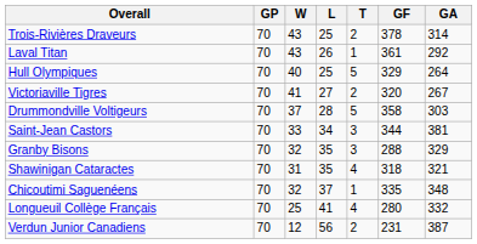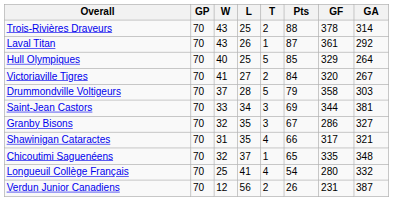 <table class="wikitable">
 <tr>
 <th bgcolor="#DDDDFF" width="40%">Overall</th>
 <th bgcolor="#DDDDFF" width="5%">GP</th>
 <th bgcolor="#DDDDFF" width="5%">W</th>
 <th bgcolor="#DDDDFF" width="5%">L</th>
 <th bgcolor="#DDDDFF" width="5%">T</th>
+<th bgcolor="#DDDDFF" width="7.5%">Pts</th>
 <th bgcolor="#DDDDFF" width="7.5%">GF</th>
 <th bgcolor="#DDDDFF" width="7.5%">GA</th>
 </tr>
 <tr>
 <td><a href='#'>Trois-Rivières Draveurs</a></td>
 <td>70</td>
 <td>43</td>
 <td>25</td>
 <td>2</td>
+<td>88</td>
 <td>378</td>
 <td>314</td>
 </tr>
 <tr>
 <td><a href='#'>Laval Titan</a></td>
 <td>70</td>
 <td>43</td>
 <td>26</td>
 <td>1</td>
+<td>87</td>
 <td>361</td>
 <td>292</td>
 </tr>
 <tr>
 <td><a href='#'>Hull Olympiques</a></td>
 <td>70</td>
 <td>40</td>
 <td>25</td>
 <td>5</td>
+<td>85</td>
 <td>329</td>
 <td>264</td>
 </tr>
 <tr>
 <td><a href='#'>Victoriaville Tigres</a></td>
 <td>70</td>
 <td>41</td>
 <td>27</td>
 <td>2</td>
+<td>84</td>
 <td>320</td>
 <td>267</td>
 </tr>
 <tr>
 <td><a href='#'>Drummondville Voltigeurs</a></td>
 <td>70</td>
 <td>37</td>
 <td>28</td>
 <td>5</td>
+<td>79</td>
 <td>358</td>
 <td>303</td>
 </tr>
 <tr>
 <td><a href='#'>Saint-Jean Castors</a></td>
 <td>70</td>
 <td>33</td>
 <td>34</td>
 <td>3</td>
+<td>69</td>
 <td>344</td>
 <td>381</td>
 </tr>
 <tr>
 <td><a href='#'>Granby Bisons</a></td>
 <td>70</td>
 <td>32</td>
 <td>35</td>
 <td>3</td>
-<td>288</td>
-<td>329</td>
+<td>67</td>
+<td>286</td>
+<td>327</td>
 </tr>
 <tr>
 <td><a href='#'>Shawinigan Cataractes</a></td>
 <td>70</td>
 <td>31</td>
 <td>35</td>
 <td>4</td>
-<td>318</td>
+<td>66</td>
+<td>317</td>
 <td>321</td>
 </tr>
 <tr>
 <td><a href='#'>Chicoutimi Saguenéens</a></td>
 <td>70</td>
 <td>32</td>
 <td>37</td>
 <td>1</td>
+<td>65</td>
 <td>335</td>
 <td>348</td>
 </tr>
 <tr>
 <td><a href='#'>Longueuil Collège Français</a></td>
 <td>70</td>
 <td>25</td>
 <td>41</td>
 <td>4</td>
+<td>54</td>
 <td>280</td>
 <td>332</td>
 </tr>
 <tr>
 <td><a href='#'>Verdun Junior Canadiens</a></td>
 <td>70</td>
 <td>12</td>
 <td>56</td>
 <td>2</td>
+<td>26</td>
 <td>231</td>
 <td>387</td>
 </tr>
 </table>
